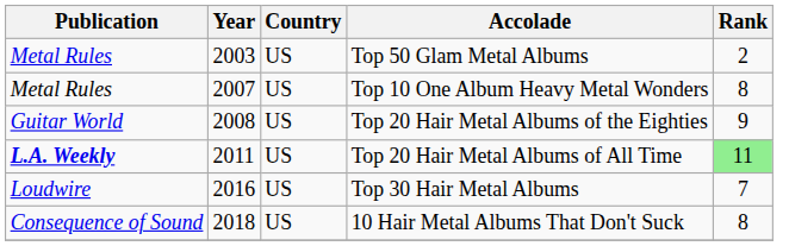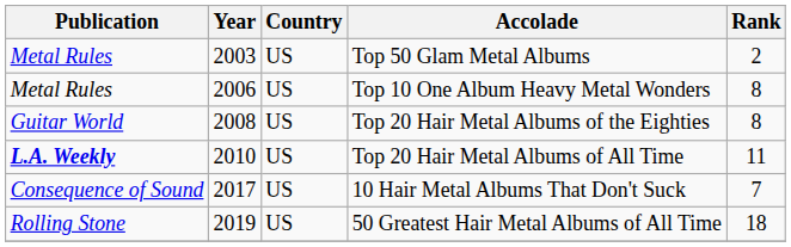 <table class="wikitable">
 <tr>
 <th>Publication</th>
 <th>Year</th>
 <th>Country</th>
 <th>Accolade</th>
 <th>Rank</th>
 </tr>
 <tr>
 <td><em><a href='#'>Metal Rules</a></em></td>
 <td>2003</td>
 <td>US</td>
 <td>Top 50 Glam Metal Albums</td>
 <td align="center">2</td>
 </tr>
 <tr>
 <td><em>Metal Rules</em></td>
-<td>2007</td>
+<td>2006</td>
 <td>US</td>
 <td>Top 10 One Album Heavy Metal Wonders</td>
 <td align="center">8</td>
 </tr>
 <tr>
 <td><em><a href='#'>Guitar World</a></em></td>
 <td>2008</td>
 <td>US</td>
 <td>Top 20 Hair Metal Albums of the Eighties</td>
-<td align="center">9</td>
+<td align="center">8</td>
 </tr>
 <tr>
 <td><strong><em><a href='#'>L.A. Weekly</a></em></strong></td>
-<td>2011</td>
+<td>2010</td>
 <td>US</td>
 <td>Top 20 Hair Metal Albums of All Time</td>
-<td align="center" style="background: lightgreen;">11</td>
+<td align="center">11</td>
 </tr>
 <tr>
-<td><em><a href='#'>Loudwire</a></em></td>
-<td>2016</td>
+<td><em><a href='#'>Consequence of Sound</a></em></td>
+<td>2017</td>
 <td>US</td>
-<td>Top 30 Hair Metal Albums</td>
+<td>10 Hair Metal Albums That Don't Suck</td>
 <td align="center">7</td>
 </tr>
 <tr>
-<td><em><a href='#'>Consequence of Sound</a></em></td>
-<td>2018</td>
+<td><em><a href='#'>Rolling Stone</a></em></td>
+<td>2019</td>
 <td>US</td>
-<td>10 Hair Metal Albums That Don't Suck</td>
-<td align="center">8</td>
+<td>50 Greatest Hair Metal Albums of All Time</td>
+<td align="center">18</td>
 </tr>
 <tr>
 </tr>
 </table>
